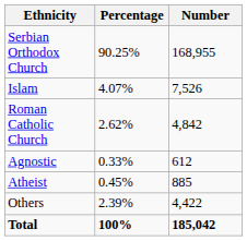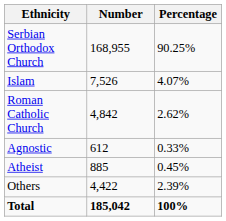 <table class="wikitable">
 <tr>
 <th style="width:100px;">Ethnicity</th>
+<th style="width:80px;">Number</th>
 <th style="width:80px;">Percentage</th>
-<th style="width:80px;">Number</th>
 </tr>
 <tr>
 <td><a href='#'>Serbian Orthodox Church</a></td>
+<td>168,955</td>
 <td>90.25%</td>
-<td>168,955</td>
 </tr>
 <tr>
 <td><a href='#'>Islam</a></td>
+<td>7,526</td>
 <td>4.07%</td>
-<td>7,526</td>
 </tr>
 <tr>
 <td><a href='#'>Roman Catholic Church</a></td>
+<td>4,842</td>
 <td>2.62%</td>
-<td>4,842</td>
 </tr>
 <tr>
 <td><a href='#'>Agnostic</a></td>
+<td>612</td>
 <td>0.33%</td>
-<td>612</td>
 </tr>
 <tr>
 <td><a href='#'>Atheist</a></td>
+<td>885</td>
 <td>0.45%</td>
-<td>885</td>
 </tr>
 <tr>
 <td>Others</td>
+<td>4,422</td>
 <td>2.39%</td>
-<td>4,422</td>
 </tr>
 <tr>
 <td><strong>Total</strong></td>
+<td><strong>185,042</strong></td>
 <td><strong>100%</strong></td>
-<td><strong>185,042</strong></td>
 </tr>
 </table>
